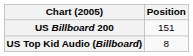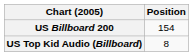 <table class="wikitable sortable plainrowheaders" style="text-align:center">
 <tr>
 <th scope="col">Chart (2005)</th>
 <th scope="col">Position</th>
 </tr>
 <tr>
 <th scope="row">US <em>Billboard</em> 200</th>
-<td>151</td>
+<td>154</td>
 </tr>
 <tr>
 <th scope="row">US Top Kid Audio (<em>Billboard</em>)</th>
 <td>8</td>
 </tr>
 </table>
